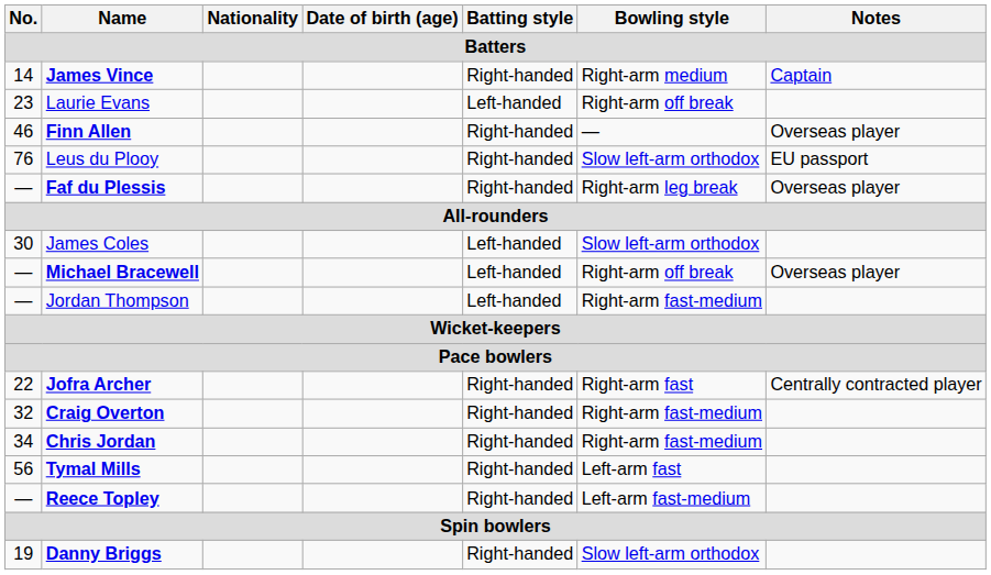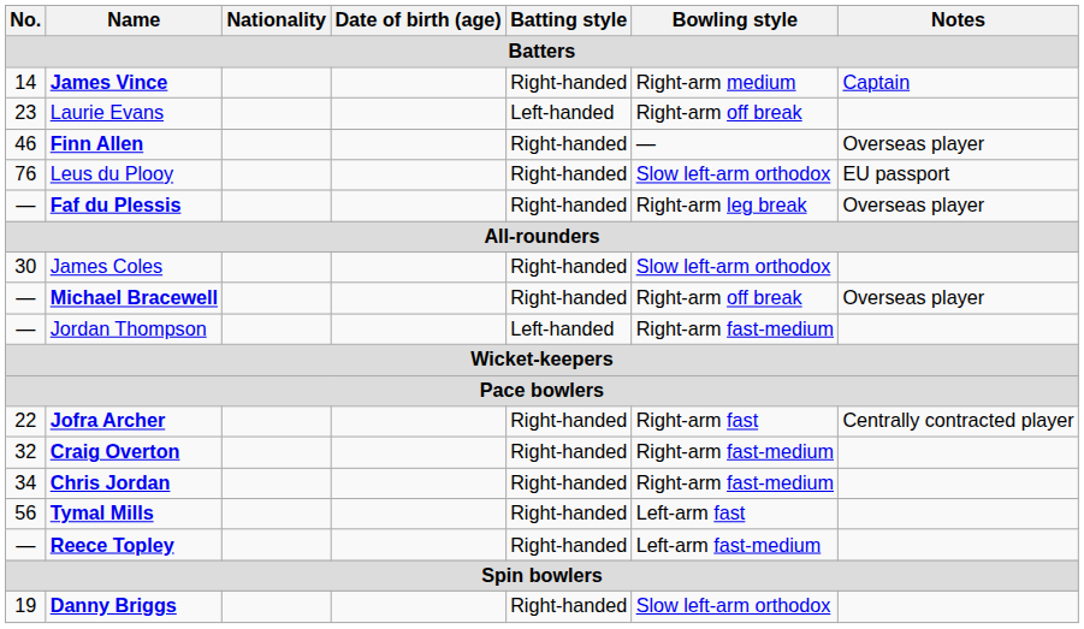 <table class="wikitable">
 <tr>
 <th>No.</th>
 <th>Name</th>
 <th>Nationality</th>
 <th>Date of birth (age)</th>
 <th>Batting style</th>
 <th>Bowling style</th>
 <th>Notes</th>
 </tr>
 <tr>
 <th colspan="7" style="background: #DCDCDC" align=right>Batters</th>
 </tr>
 <tr>
 <td style="text-align:center">14</td>
 <td><strong><a href='#'>James Vince</a></strong></td>
 <td></td>
 <td></td>
 <td>Right-handed</td>
 <td>Right-arm <a href='#'>medium</a></td>
 <td><a href='#'>Captain</a></td>
 </tr>
 <tr>
 <td style="text-align:center">23</td>
 <td><a href='#'>Laurie Evans</a></td>
 <td></td>
 <td></td>
 <td>Left-handed</td>
 <td>Right-arm <a href='#'>off break</a></td>
 <td></td>
 </tr>
 <tr>
 <td style="text-align:center">46</td>
 <td><strong><a href='#'>Finn Allen</a></strong></td>
 <td></td>
 <td></td>
 <td>Right-handed</td>
 <td>—</td>
 <td>Overseas player</td>
 </tr>
 <tr>
 <td style="text-align:center">76</td>
 <td><a href='#'>Leus du Plooy</a></td>
 <td></td>
 <td></td>
 <td>Right-handed</td>
 <td><a href='#'>Slow left-arm orthodox</a></td>
 <td>EU passport</td>
 </tr>
 <tr>
 <td style="text-align:center">—</td>
 <td><strong><a href='#'>Faf du Plessis</a></strong></td>
 <td></td>
 <td></td>
 <td>Right-handed</td>
 <td>Right-arm <a href='#'>leg break</a></td>
 <td>Overseas player</td>
 </tr>
 <tr>
 <th colspan="7" style="background: #DCDCDC" align=right>All-rounders</th>
 </tr>
 <tr>
 <td style="text-align:center">30</td>
 <td><a href='#'>James Coles</a></td>
 <td></td>
 <td></td>
-<td>Left-handed</td>
+<td>Right-handed</td>
 <td><a href='#'>Slow left-arm orthodox</a></td>
 <td></td>
 </tr>
 <tr>
 <td style="text-align:center">—</td>
 <td><strong><a href='#'>Michael Bracewell</a></strong></td>
 <td></td>
 <td></td>
-<td>Left-handed</td>
+<td>Right-handed</td>
 <td>Right-arm <a href='#'>off break</a></td>
 <td>Overseas player</td>
 </tr>
 <tr>
 <td style="text-align:center">—</td>
 <td><a href='#'>Jordan Thompson</a></td>
 <td></td>
 <td></td>
 <td>Left-handed</td>
 <td>Right-arm <a href='#'>fast-medium</a></td>
 <td></td>
 </tr>
 <tr>
 <th colspan="7" style="background: #DCDCDC" align="right">Wicket-keepers</th>
 </tr>
 <tr>
 <th colspan="7" style="background: #DCDCDC" align="right">Pace bowlers</th>
 </tr>
 <tr>
 <td style="text-align:center">22</td>
 <td><strong><a href='#'>Jofra Archer</a></strong></td>
 <td></td>
 <td></td>
 <td>Right-handed</td>
 <td>Right-arm <a href='#'>fast</a></td>
 <td>Centrally contracted player</td>
 </tr>
 <tr>
 <td style="text-align:center">32</td>
 <td><strong><a href='#'>Craig Overton</a></strong></td>
 <td></td>
 <td></td>
 <td>Right-handed</td>
 <td>Right-arm <a href='#'>fast-medium</a></td>
 <td></td>
 </tr>
 <tr>
 <td style="text-align:center">34</td>
 <td><strong><a href='#'>Chris Jordan</a></strong></td>
 <td></td>
 <td></td>
 <td>Right-handed</td>
 <td>Right-arm <a href='#'>fast-medium</a></td>
 <td></td>
 </tr>
 <tr>
 <td style="text-align:center">56</td>
 <td><strong><a href='#'>Tymal Mills</a></strong></td>
 <td></td>
 <td></td>
 <td>Right-handed</td>
 <td>Left-arm <a href='#'>fast</a></td>
 <td></td>
 </tr>
 <tr>
 <td style="text-align:center">—</td>
 <td><strong><a href='#'>Reece Topley</a></strong></td>
 <td></td>
 <td></td>
 <td>Right-handed</td>
 <td>Left-arm <a href='#'>fast-medium</a></td>
 <td></td>
 </tr>
 <tr>
 <th colspan="7" style="background: #DCDCDC" align="right">Spin bowlers</th>
 </tr>
 <tr>
 <td style="text-align:center">19</td>
 <td><strong><a href='#'>Danny Briggs</a></strong></td>
 <td></td>
 <td></td>
 <td>Right-handed</td>
 <td><a href='#'>Slow left-arm orthodox</a></td>
 <td></td>
 </tr>
 </table>
